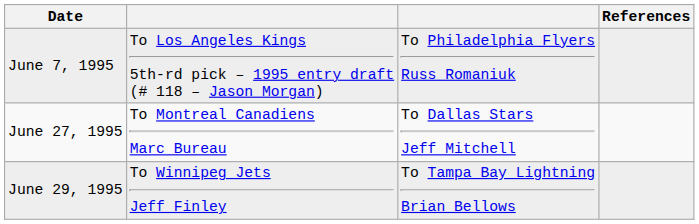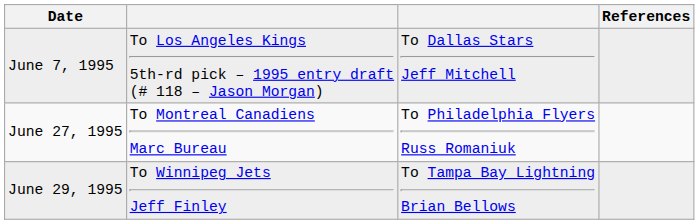 <table class="wikitable">
 <tr>
 <th>Date</th>
 <th></th>
 <th></th>
 <th>References</th>
 </tr>
 <tr bgcolor="#eeeeee">
 <td>June 7, 1995</td>
 <td valign="top">To <a href='#'>Los Angeles Kings</a><hr>5th-rd pick – <a href='#'>1995 entry draft</a><br>(# 118 – <a href='#'>Jason Morgan</a>)</td>
-<td valign="top">To <a href='#'>Philadelphia Flyers</a><hr><a href='#'>Russ Romaniuk</a></td>
+<td valign="top">To <a href='#'>Dallas Stars</a><hr><a href='#'>Jeff Mitchell</a></td>
 <td></td>
 </tr>
 <tr>
 <td>June 27, 1995</td>
 <td valign="top">To <a href='#'>Montreal Canadiens</a><hr><a href='#'>Marc Bureau</a></td>
-<td valign="top">To <a href='#'>Dallas Stars</a><hr><a href='#'>Jeff Mitchell</a></td>
+<td valign="top">To <a href='#'>Philadelphia Flyers</a><hr><a href='#'>Russ Romaniuk</a></td>
 <td></td>
 </tr>
 <tr bgcolor="#eeeeee">
 <td>June 29, 1995</td>
 <td valign="top">To <a href='#'>Winnipeg Jets</a><hr><a href='#'>Jeff Finley</a></td>
 <td valign="top">To <a href='#'>Tampa Bay Lightning</a><hr><a href='#'>Brian Bellows</a></td>
 <td></td>
 </tr>
 </table>
